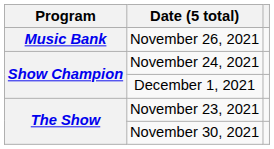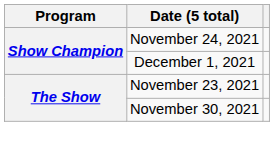 <table class="wikitable sortable plainrowheaders">
 <tr>
 <th scope="col">Program </th>
 <th scope="col">Date (5 total)</th>
 <th scope="col" class="unsortable"></th>
-</tr>
-<tr>
-<th scope="row"><em><a href='#'>Music Bank</a></em></th>
-<td style="text-align:center">November 26, 2021</td>
-<td style="text-align:center"></td>
 </tr>
 <tr>
 <th scope="row" rowspan="2"><em><a href='#'>Show Champion</a></em></th>
 <td style="text-align:center">November 24, 2021</td>
 <td style="text-align:center"></td>
 </tr>
 <tr>
 <td style="text-align:center">December 1, 2021</td>
 <td style="text-align:center"></td>
 </tr>
 <tr>
 <th scope="row" rowspan="2"><em><a href='#'>The Show</a></em></th>
 <td style="text-align:center">November 23, 2021</td>
 <td style="text-align:center"></td>
 </tr>
 <tr>
 <td style="text-align:center">November 30, 2021</td>
 <td style="text-align:center"></td>
 </tr>
 </table>
